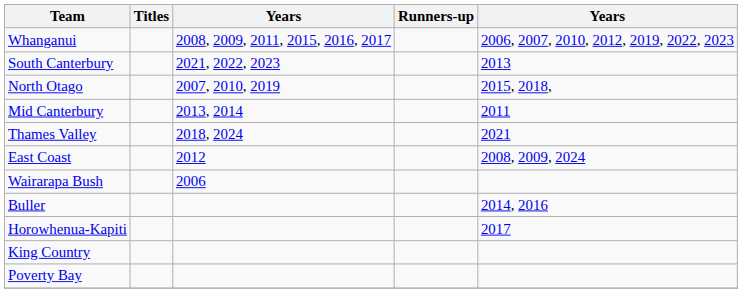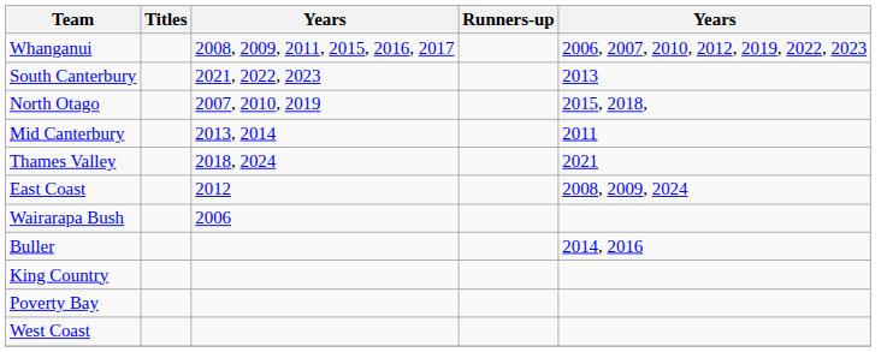 <table class = "wikitable sortable" | border="1" cellpadding="0" style="border-collapse:collapse; font-size:100%">
 <tr>
 <th>Team</th>
 <th>Titles</th>
 <th>Years</th>
 <th>Runners-up</th>
 <th>Years</th>
 </tr>
 <tr>
 <td><a href='#'>Whanganui</a></td>
 <td></td>
 <td><a href='#'>2008</a>, <a href='#'>2009</a>, <a href='#'>2011</a>, <a href='#'>2015</a>, <a href='#'>2016</a>, <a href='#'>2017</a></td>
 <td></td>
 <td><a href='#'>2006</a>, <a href='#'>2007</a>, <a href='#'>2010</a>, <a href='#'>2012</a>, <a href='#'>2019</a>, <a href='#'>2022</a>, <a href='#'>2023</a></td>
 </tr>
 <tr>
 <td><a href='#'>South Canterbury</a></td>
 <td></td>
 <td><a href='#'>2021</a>, <a href='#'>2022</a>, <a href='#'>2023</a></td>
 <td></td>
 <td><a href='#'>2013</a></td>
 </tr>
 <tr>
 <td><a href='#'>North Otago</a></td>
 <td></td>
 <td><a href='#'>2007</a>, <a href='#'>2010</a>, <a href='#'>2019</a></td>
 <td></td>
 <td><a href='#'>2015</a>, <a href='#'>2018</a>,</td>
 </tr>
 <tr>
 <td><a href='#'>Mid Canterbury</a></td>
 <td></td>
 <td><a href='#'>2013</a>, <a href='#'>2014</a></td>
 <td></td>
 <td><a href='#'>2011</a></td>
 </tr>
 <tr>
 <td><a href='#'>Thames Valley</a></td>
 <td></td>
 <td><a href='#'>2018</a>, <a href='#'>2024</a></td>
 <td></td>
 <td><a href='#'>2021</a></td>
 </tr>
 <tr>
 <td><a href='#'>East Coast</a></td>
 <td></td>
 <td><a href='#'>2012</a></td>
 <td></td>
 <td><a href='#'>2008</a>, <a href='#'>2009</a>, <a href='#'>2024</a></td>
 </tr>
 <tr>
 <td><a href='#'>Wairarapa Bush</a></td>
 <td></td>
 <td><a href='#'>2006</a></td>
 <td></td>
 <td></td>
 </tr>
 <tr>
 <td><a href='#'>Buller</a></td>
 <td></td>
 <td></td>
 <td></td>
 <td><a href='#'>2014</a>, <a href='#'>2016</a></td>
 </tr>
 <tr>
-<td><a href='#'>Horowhenua-Kapiti</a></td>
-<td></td>
-<td></td>
-<td></td>
-<td><a href='#'>2017</a></td>
-</tr>
-<tr>
 <td><a href='#'>King Country</a></td>
 <td></td>
 <td></td>
 <td></td>
 <td></td>
 </tr>
 <tr>
 <td><a href='#'>Poverty Bay</a></td>
 <td></td>
 <td></td>
 <td></td>
 <td></td>
 </tr>
 <tr>
+<td><a href='#'>West Coast</a></td>
+<td></td>
+<td></td>
+<td></td>
+<td></td>
+</tr>
+<tr>
 </tr>
 </table>
